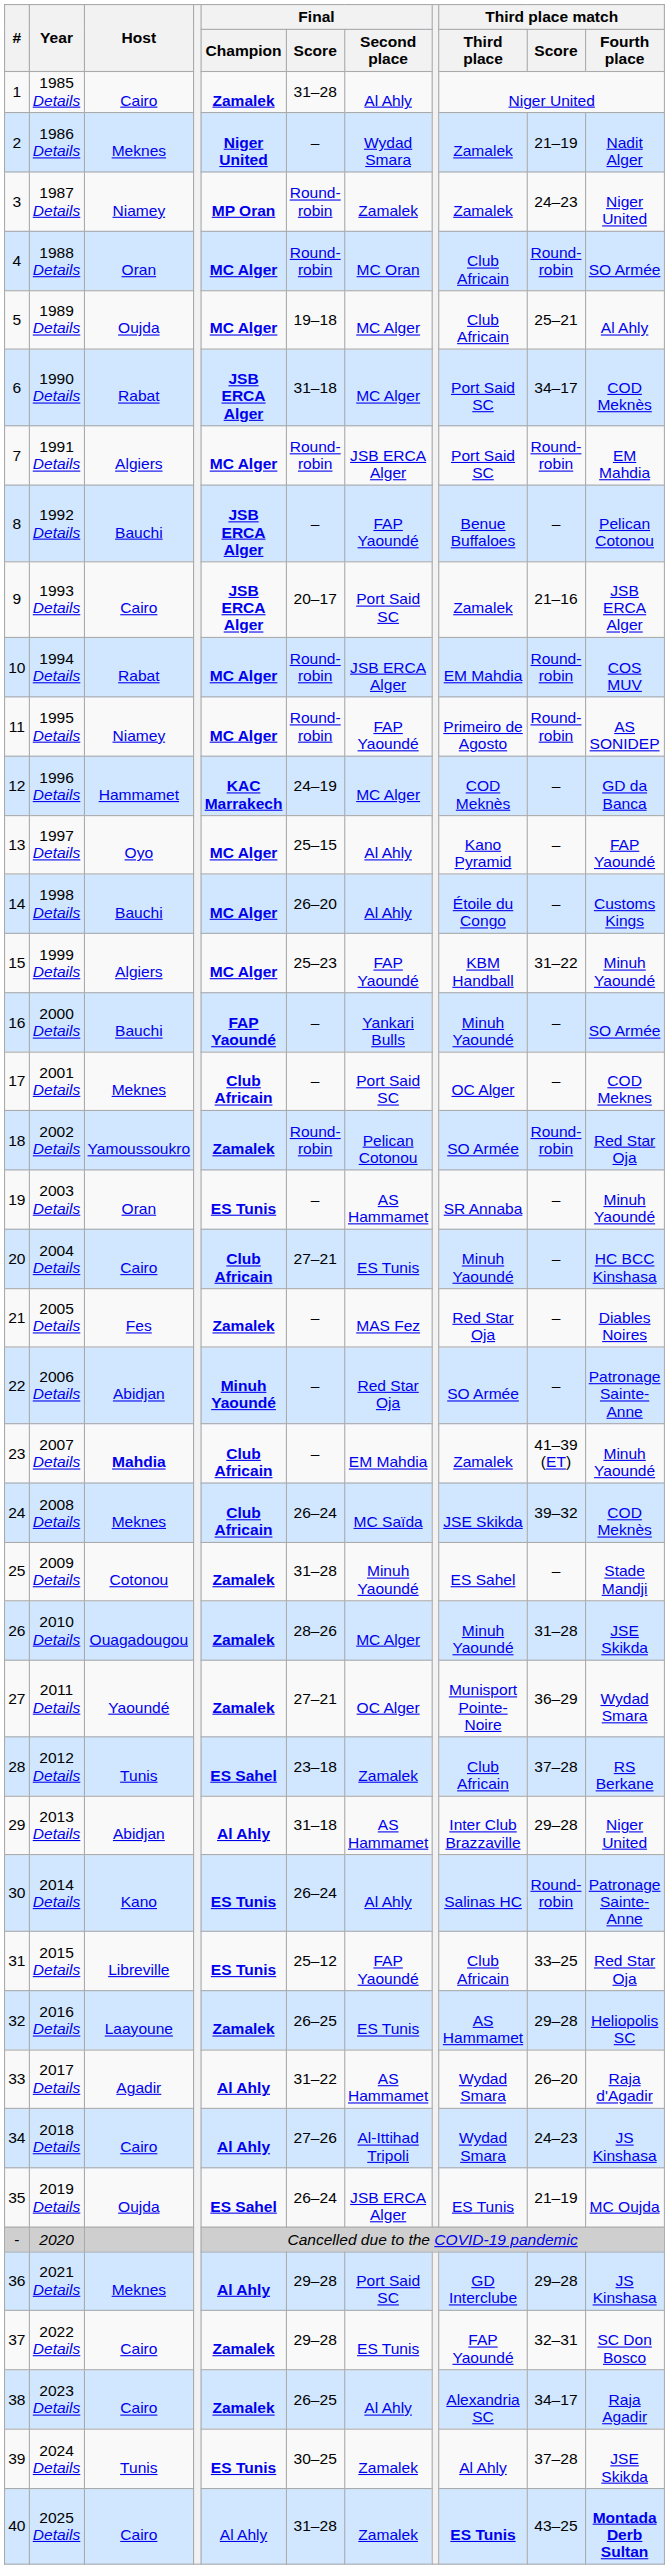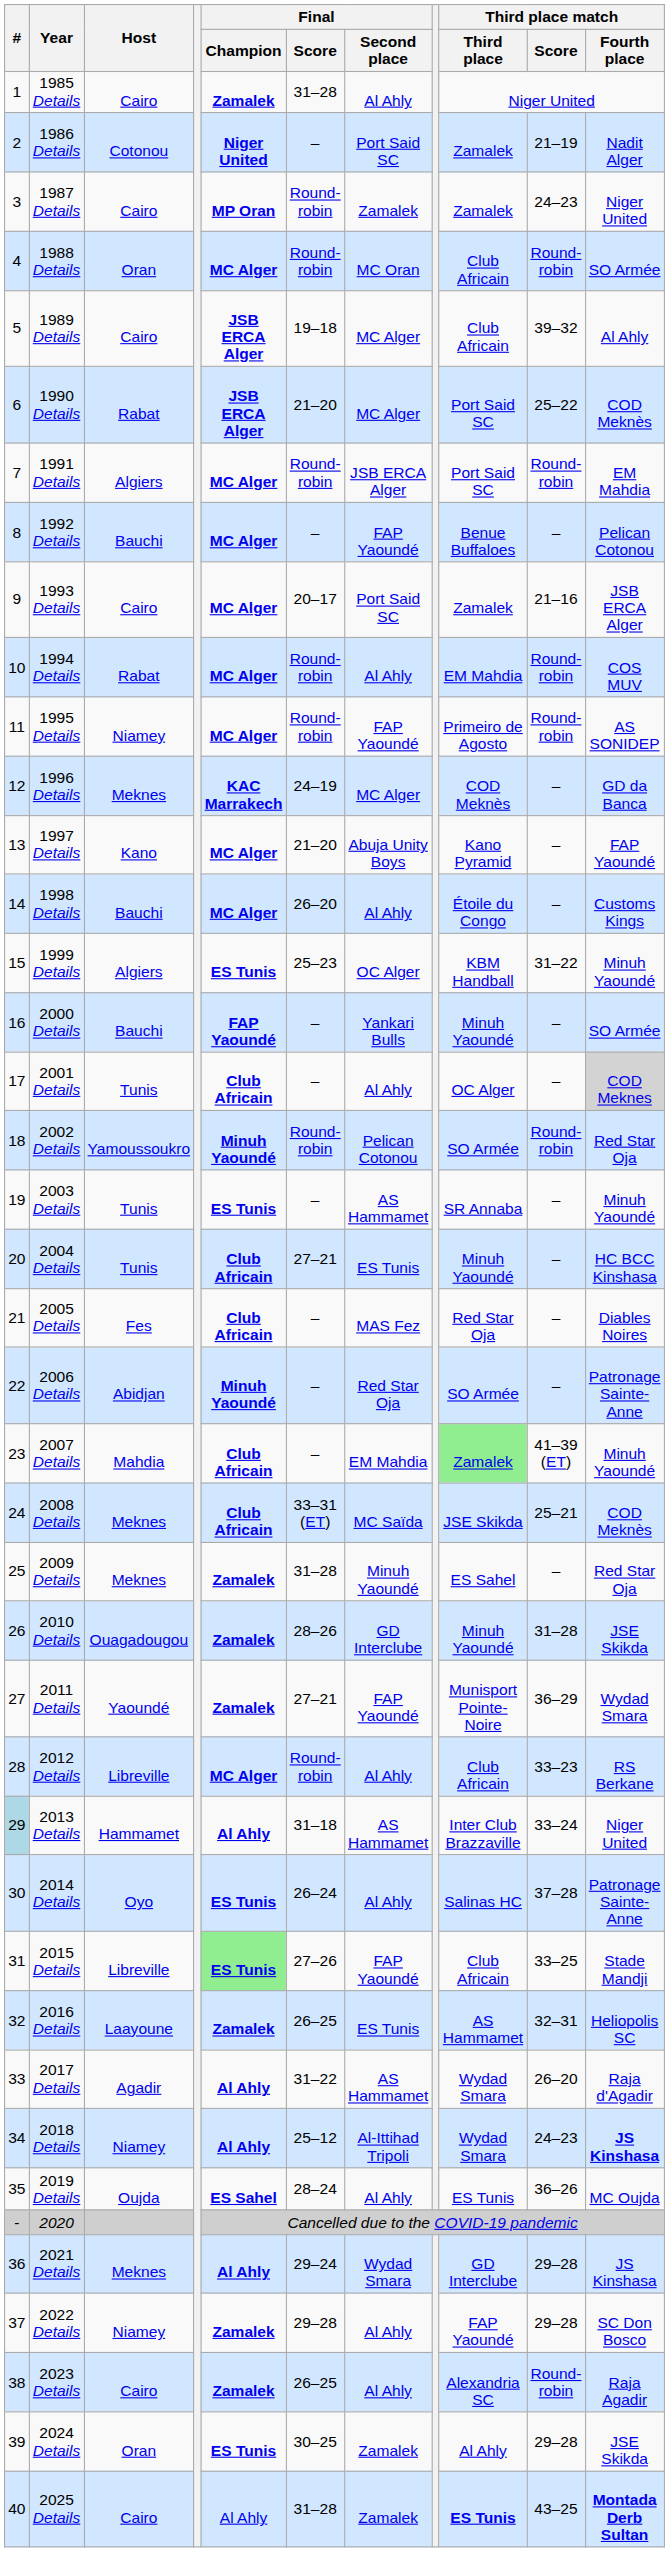 <table class="wikitable" style="font-size:90%; width: 98%; text-align: center;">
 <tr bgcolor=#C1D8FF>
 <th rowspan=2 width=3%>#</th>
 <th rowspan=2 width=5%>Year</th>
 <th rowspan=2 width=8%>Host</th>
 <th width=1% bgcolor=ffffff rowspan=43></th>
 <th colspan=3>Final</th>
 <th width=1% bgcolor=ffffff rowspan=37></th>
 <th colspan=3>Third place match</th>
 </tr>
 <tr bgcolor=#EFEFEF>
 <th width=16%>Champion</th>
 <th width=6%>Score</th>
 <th width=16%>Second place</th>
 <th width=16%>Third place</th>
 <th width=6%>Score</th>
 <th width=16%>Fourth place</th>
 </tr>
 <tr>
 <td>1</td>
 <td>1985<br><em><a href='#'>Details</a></em></td>
 <td><br><a href='#'>Cairo</a></td>
 <td> <br><strong><a href='#'>Zamalek</a></strong></td>
 <td>31–28</td>
 <td><br> <a href='#'>Al Ahly</a></td>
 <td colspan=3><br> <a href='#'>Niger United</a></td>
 </tr>
 <tr bgcolor=#D0E7FF>
 <td>2</td>
 <td>1986<br><em><a href='#'>Details</a></em></td>
-<td><br><a href='#'>Meknes</a></td>
+<td><br><a href='#'>Cotonou</a></td>
 <td><br><strong><a href='#'>Niger United</a></strong></td>
 <td>–</td>
-<td><br> <a href='#'>Wydad Smara</a></td>
+<td><br> <a href='#'>Port Said SC</a></td>
 <td><br><a href='#'>Zamalek</a></td>
 <td>21–19</td>
 <td><br> <a href='#'>Nadit Alger</a></td>
 </tr>
 <tr>
 <td>3</td>
 <td>1987<br><em><a href='#'>Details</a></em></td>
-<td><br><a href='#'>Niamey</a></td>
+<td><br><a href='#'>Cairo</a></td>
 <td><br><strong><a href='#'>MP Oran</a></strong></td>
 <td><a href='#'>Round-robin</a></td>
 <td><br> <a href='#'>Zamalek</a></td>
 <td><br> <a href='#'>Zamalek</a></td>
 <td>24–23</td>
 <td><br> <a href='#'>Niger United</a></td>
 </tr>
 <tr bgcolor=#D0E7FF>
 <td>4</td>
 <td>1988<br><em><a href='#'>Details</a></em></td>
 <td><br><a href='#'>Oran</a></td>
 <td><br><strong><a href='#'>MC Alger</a></strong></td>
 <td><a href='#'>Round-robin</a></td>
 <td><br> <a href='#'>MC Oran</a></td>
 <td><br> <a href='#'>Club Africain</a></td>
 <td><a href='#'>Round-robin</a></td>
 <td><br> <a href='#'>SO Armée</a></td>
 </tr>
 <tr>
 <td>5</td>
 <td>1989<br><em><a href='#'>Details</a></em></td>
-<td><br><a href='#'>Oujda</a></td>
-<td><br><strong><a href='#'>MC Alger</a></strong></td>
+<td><br><a href='#'>Cairo</a></td>
+<td><br><strong><a href='#'>JSB ERCA Alger</a></strong></td>
 <td>19–18</td>
 <td><br> <a href='#'>MC Alger</a></td>
 <td><br> <a href='#'>Club Africain</a></td>
-<td>25–21</td>
+<td>39–32</td>
 <td><br> <a href='#'>Al Ahly</a></td>
 </tr>
 <tr bgcolor=#D0E7FF>
 <td>6</td>
 <td>1990<br><em><a href='#'>Details</a></em></td>
 <td><br><a href='#'>Rabat</a></td>
 <td><br><strong><a href='#'>JSB ERCA Alger</a></strong></td>
-<td>31–18</td>
+<td>21–20</td>
 <td><br> <a href='#'>MC Alger</a></td>
 <td><br> <a href='#'>Port Said SC</a></td>
-<td>34–17</td>
+<td>25–22</td>
 <td><br> <a href='#'>COD Meknès</a></td>
 </tr>
 <tr>
 <td>7</td>
 <td>1991<br><em><a href='#'>Details</a></em></td>
 <td><br><a href='#'>Algiers</a></td>
 <td><br><strong><a href='#'>MC Alger</a></strong></td>
 <td><a href='#'>Round-robin</a></td>
 <td><br> <a href='#'>JSB ERCA Alger</a></td>
 <td><br> <a href='#'>Port Said SC</a></td>
 <td><a href='#'>Round-robin</a></td>
 <td><br> <a href='#'>EM Mahdia</a></td>
 </tr>
 <tr bgcolor=#D0E7FF>
 <td>8</td>
 <td>1992<br><em><a href='#'>Details</a></em></td>
 <td><br><a href='#'>Bauchi</a></td>
-<td><br><strong><a href='#'>JSB ERCA Alger</a></strong></td>
+<td><br><strong><a href='#'>MC Alger</a></strong></td>
 <td>–</td>
 <td><br> <a href='#'>FAP Yaoundé</a></td>
 <td><br> <a href='#'>Benue Buffaloes</a></td>
 <td>–</td>
 <td><br> <a href='#'>Pelican Cotonou</a></td>
 </tr>
 <tr>
 <td>9</td>
 <td>1993<br><em><a href='#'>Details</a></em></td>
 <td><br><a href='#'>Cairo</a></td>
-<td><br><strong><a href='#'>JSB ERCA Alger</a></strong></td>
+<td><br><strong><a href='#'>MC Alger</a></strong></td>
 <td>20–17</td>
 <td><br> <a href='#'>Port Said SC</a></td>
 <td><br> <a href='#'>Zamalek</a></td>
 <td>21–16</td>
 <td><br> <a href='#'>JSB ERCA Alger</a></td>
 </tr>
 <tr bgcolor=#D0E7FF>
 <td>10</td>
 <td>1994<br><em><a href='#'>Details</a></em></td>
 <td><br><a href='#'>Rabat</a></td>
 <td><br><strong><a href='#'>MC Alger</a></strong></td>
 <td><a href='#'>Round-robin</a></td>
-<td><br> <a href='#'>JSB ERCA Alger</a></td>
+<td><br> <a href='#'>Al Ahly</a></td>
 <td><br> <a href='#'>EM Mahdia</a></td>
 <td><a href='#'>Round-robin</a></td>
 <td><br> <a href='#'>COS MUV</a></td>
 </tr>
 <tr>
 <td>11</td>
 <td>1995<br><em><a href='#'>Details</a></em></td>
 <td><br><a href='#'>Niamey</a></td>
 <td><br><strong><a href='#'>MC Alger</a></strong></td>
 <td><a href='#'>Round-robin</a></td>
 <td><br> <a href='#'>FAP Yaoundé</a></td>
 <td><br> <a href='#'>Primeiro de Agosto</a></td>
 <td><a href='#'>Round-robin</a></td>
 <td><br> <a href='#'>AS SONIDEP</a></td>
 </tr>
 <tr bgcolor=#D0E7FF>
 <td>12</td>
 <td>1996<br><em><a href='#'>Details</a></em></td>
-<td><br><a href='#'>Hammamet</a></td>
+<td><br><a href='#'>Meknes</a></td>
 <td><br><strong><a href='#'>KAC Marrakech</a></strong></td>
 <td>24–19</td>
 <td><br> <a href='#'>MC Alger</a></td>
 <td><br> <a href='#'>COD Meknès</a></td>
 <td>–</td>
 <td><br> <a href='#'>GD da Banca</a></td>
 </tr>
 <tr>
 <td>13</td>
 <td>1997<br><em><a href='#'>Details</a></em></td>
-<td><br><a href='#'>Oyo</a></td>
+<td><br><a href='#'>Kano</a></td>
 <td><br><strong><a href='#'>MC Alger</a></strong></td>
-<td>25–15</td>
-<td><br> <a href='#'>Al Ahly</a></td>
+<td>21–20</td>
+<td><br> <a href='#'>Abuja Unity Boys</a></td>
 <td><br> <a href='#'>Kano Pyramid</a></td>
 <td>–</td>
 <td><br> <a href='#'>FAP Yaoundé</a></td>
 </tr>
 <tr bgcolor=#D0E7FF>
 <td>14</td>
 <td>1998<br><em><a href='#'>Details</a></em></td>
 <td><br><a href='#'>Bauchi</a></td>
 <td><br> <strong><a href='#'>MC Alger</a></strong></td>
 <td>26–20</td>
 <td><br><a href='#'>Al Ahly</a></td>
 <td><br> <a href='#'>Étoile du Congo</a></td>
 <td>–</td>
 <td><br> <a href='#'>Customs Kings</a></td>
 </tr>
 <tr>
 <td>15</td>
 <td>1999<br><em><a href='#'>Details</a></em></td>
 <td><br><a href='#'>Algiers</a></td>
-<td><br><strong><a href='#'>MC Alger</a></strong></td>
+<td><br><strong><a href='#'>ES Tunis</a></strong></td>
 <td>25–23</td>
-<td><br> <a href='#'>FAP Yaoundé</a></td>
+<td><br> <a href='#'>OC Alger</a></td>
 <td><br> <a href='#'>KBM Handball</a></td>
 <td>31–22</td>
 <td><br> <a href='#'>Minuh Yaoundé</a></td>
 </tr>
 <tr bgcolor=#D0E7FF>
 <td>16</td>
 <td>2000<br><em><a href='#'>Details</a></em></td>
 <td><br><a href='#'>Bauchi</a></td>
 <td><br><strong><a href='#'>FAP Yaoundé</a></strong></td>
 <td>–</td>
 <td><br> <a href='#'>Yankari Bulls</a></td>
 <td><br> <a href='#'>Minuh Yaoundé</a></td>
 <td>–</td>
 <td><br> <a href='#'>SO Armée</a></td>
 </tr>
 <tr>
 <td>17</td>
 <td>2001<br><em><a href='#'>Details</a></em></td>
-<td><br><a href='#'>Meknes</a></td>
+<td><br><a href='#'>Tunis</a></td>
 <td><br><strong><a href='#'>Club Africain</a></strong></td>
 <td>–</td>
-<td><br> <a href='#'>Port Said SC</a></td>
+<td><br> <a href='#'>Al Ahly</a></td>
 <td><br> <a href='#'>OC Alger</a></td>
 <td>–</td>
-<td><br> <a href='#'>COD Meknes</a></td>
+<td style="background: lightgrey;"><br> <a href='#'>COD Meknes</a></td>
 </tr>
 <tr bgcolor=#D0E7FF>
 <td>18</td>
 <td>2002<br><em><a href='#'>Details</a></em></td>
 <td><br><a href='#'>Yamoussoukro</a></td>
-<td><br><strong><a href='#'>Zamalek</a></strong></td>
+<td><br><strong><a href='#'>Minuh Yaoundé</a></strong></td>
 <td><a href='#'>Round-robin</a></td>
 <td><br> <a href='#'>Pelican Cotonou</a></td>
 <td><br> <a href='#'>SO Armée</a></td>
 <td><a href='#'>Round-robin</a></td>
 <td><br> <a href='#'>Red Star Oja</a></td>
 </tr>
 <tr>
 <td>19</td>
 <td>2003<br><em><a href='#'>Details</a></em></td>
-<td><br><a href='#'>Oran</a></td>
+<td><br><a href='#'>Tunis</a></td>
 <td><br><strong><a href='#'>ES Tunis</a></strong></td>
 <td>–</td>
 <td><br> <a href='#'>AS Hammamet</a></td>
 <td><br> <a href='#'>SR Annaba</a></td>
 <td>–</td>
 <td><br> <a href='#'>Minuh Yaoundé</a></td>
 </tr>
 <tr bgcolor=#D0E7FF>
 <td>20</td>
 <td>2004<br><em><a href='#'>Details</a></em></td>
-<td><br><a href='#'>Cairo</a></td>
+<td><br><a href='#'>Tunis</a></td>
 <td><br><strong><a href='#'>Club Africain</a></strong></td>
 <td>27–21</td>
 <td><br> <a href='#'>ES Tunis</a></td>
 <td><br> <a href='#'>Minuh Yaoundé</a></td>
 <td>–</td>
 <td><br> <a href='#'>HC BCC Kinshasa</a></td>
 </tr>
 <tr>
 <td>21</td>
 <td>2005<br><em><a href='#'>Details</a></em></td>
 <td><br><a href='#'>Fes</a></td>
-<td><br><strong><a href='#'>Zamalek</a></strong></td>
+<td><br><strong><a href='#'>Club Africain</a></strong></td>
 <td>–</td>
 <td><br> <a href='#'>MAS Fez</a></td>
 <td><br> <a href='#'>Red Star Oja</a></td>
 <td>–</td>
 <td><br> <a href='#'>Diables Noires</a></td>
 </tr>
 <tr bgcolor=#D0E7FF>
 <td>22</td>
 <td>2006<br><em><a href='#'>Details</a></em></td>
 <td><br><a href='#'>Abidjan</a></td>
 <td><br><strong><a href='#'>Minuh Yaoundé</a></strong></td>
 <td>–</td>
 <td><br> <a href='#'>Red Star Oja</a></td>
 <td><br> <a href='#'>SO Armée</a></td>
 <td>–</td>
 <td><br> <a href='#'>Patronage Sainte-Anne</a></td>
 </tr>
 <tr>
 <td>23</td>
 <td>2007<br><em><a href='#'>Details</a></em></td>
-<td><strong><br><a href='#'>Mahdia</a></strong></td>
+<td><br><a href='#'>Mahdia</a></td>
 <td><br><strong><a href='#'>Club Africain</a></strong></td>
 <td>–</td>
 <td><br> <a href='#'>EM Mahdia</a></td>
-<td><br> <a href='#'>Zamalek</a></td>
+<td style="background: lightgreen;"><br> <a href='#'>Zamalek</a></td>
 <td>41–39 (<a href='#'>ET</a>)</td>
 <td><br> <a href='#'>Minuh Yaoundé</a></td>
 </tr>
 <tr bgcolor=#D0E7FF>
 <td>24</td>
 <td>2008<br><em><a href='#'>Details</a></em></td>
 <td><br><a href='#'>Meknes</a></td>
 <td><br><strong><a href='#'>Club Africain</a></strong></td>
-<td>26–24</td>
+<td>33–31 (<a href='#'>ET</a>)</td>
 <td><br> <a href='#'>MC Saïda</a></td>
 <td><br> <a href='#'>JSE Skikda</a></td>
-<td>39–32</td>
+<td>25–21</td>
 <td><br> <a href='#'>COD Meknès</a></td>
 </tr>
 <tr>
 <td>25</td>
 <td>2009<br><em><a href='#'>Details</a></em></td>
-<td><br><a href='#'>Cotonou</a></td>
+<td><br><a href='#'>Meknes</a></td>
 <td><br> <strong><a href='#'>Zamalek</a></strong></td>
 <td>31–28</td>
 <td><br> <a href='#'>Minuh Yaoundé</a></td>
 <td><br> <a href='#'>ES Sahel</a></td>
 <td>–</td>
-<td><br> <a href='#'>Stade Mandji</a></td>
+<td><br> <a href='#'>Red Star Oja</a></td>
 </tr>
 <tr bgcolor=#D0E7FF>
 <td>26</td>
 <td>2010<br><em><a href='#'>Details</a></em></td>
 <td><br><a href='#'>Ouagadougou</a></td>
 <td><br><strong><a href='#'>Zamalek</a></strong></td>
 <td>28–26</td>
-<td><br> <a href='#'>MC Alger</a></td>
+<td><br> <a href='#'>GD Interclube</a></td>
 <td><br> <a href='#'>Minuh Yaoundé</a></td>
 <td>31–28</td>
 <td><br> <a href='#'>JSE Skikda</a></td>
 </tr>
 <tr>
 <td>27</td>
 <td>2011<br><em><a href='#'>Details</a></em></td>
 <td><br><a href='#'>Yaoundé</a></td>
 <td><br><strong><a href='#'>Zamalek</a></strong></td>
 <td>27–21</td>
-<td><br> <a href='#'>OC Alger</a></td>
+<td><br> <a href='#'>FAP Yaoundé</a></td>
 <td><br> <a href='#'>Munisport Pointe-Noire</a></td>
 <td>36–29</td>
 <td><br> <a href='#'>Wydad Smara</a></td>
 </tr>
 <tr bgcolor=#D0E7FF>
 <td>28</td>
 <td>2012<br><em><a href='#'>Details</a></em></td>
-<td><br><a href='#'>Tunis</a></td>
-<td><br><strong><a href='#'>ES Sahel</a></strong></td>
-<td>23–18</td>
-<td><br> <a href='#'>Zamalek</a></td>
+<td><br><a href='#'>Libreville</a></td>
+<td><br><strong><a href='#'>MC Alger</a></strong></td>
+<td><a href='#'>Round-robin</a></td>
+<td><br> <a href='#'>Al Ahly</a></td>
 <td><br> <a href='#'>Club Africain</a></td>
-<td>37–28</td>
+<td>33–23</td>
 <td><br> <a href='#'>RS Berkane</a></td>
 </tr>
 <tr>
-<td>29</td>
+<td style="background: lightblue;">29</td>
 <td>2013<br><em><a href='#'>Details</a></em></td>
-<td><br><a href='#'>Abidjan</a></td>
+<td><br><a href='#'>Hammamet</a></td>
 <td><br><strong><a href='#'>Al Ahly</a></strong></td>
 <td>31–18</td>
 <td><br> <a href='#'>AS Hammamet</a></td>
 <td><br> <a href='#'>Inter Club Brazzaville</a></td>
-<td>29–28</td>
+<td>33–24</td>
 <td><br> <a href='#'>Niger United</a></td>
 </tr>
 <tr bgcolor=#D0E7FF>
 <td>30</td>
 <td>2014<br><em><a href='#'>Details</a></em></td>
-<td><br><a href='#'>Kano</a></td>
+<td><br><a href='#'>Oyo</a></td>
 <td><br><strong><a href='#'>ES Tunis</a></strong></td>
 <td>26–24</td>
 <td><br> <a href='#'>Al Ahly</a></td>
 <td><br> <a href='#'>Salinas HC</a></td>
-<td><a href='#'>Round-robin</a></td>
+<td>37–28</td>
 <td><br> <a href='#'>Patronage Sainte-Anne</a></td>
 </tr>
 <tr>
 <td>31</td>
 <td>2015<br><em><a href='#'>Details</a></em></td>
 <td><br><a href='#'>Libreville</a></td>
-<td><br><strong><a href='#'>ES Tunis</a></strong></td>
-<td>25–12</td>
+<td style="background: lightgreen;"><br><strong><a href='#'>ES Tunis</a></strong></td>
+<td>27–26</td>
 <td><br> <a href='#'>FAP Yaoundé</a></td>
 <td><br> <a href='#'>Club Africain</a></td>
 <td>33–25</td>
-<td><br> <a href='#'>Red Star Oja</a></td>
+<td><br> <a href='#'>Stade Mandji</a></td>
 </tr>
 <tr bgcolor=#D0E7FF>
 <td>32</td>
 <td>2016<br><em><a href='#'>Details</a></em></td>
 <td><br><a href='#'>Laayoune</a></td>
 <td><br><strong><a href='#'>Zamalek</a></strong></td>
 <td>26–25</td>
 <td><br><a href='#'>ES Tunis</a></td>
 <td><br><a href='#'>AS Hammamet</a></td>
-<td>29–28</td>
+<td>32–31</td>
 <td><br><a href='#'>Heliopolis SC</a></td>
 </tr>
 <tr>
 <td>33</td>
 <td>2017<br><em><a href='#'>Details</a></em></td>
 <td><br><a href='#'>Agadir</a></td>
 <td><br><strong><a href='#'>Al Ahly</a></strong></td>
 <td>31–22</td>
 <td><br> <a href='#'>AS Hammamet</a></td>
 <td><br> <a href='#'>Wydad Smara</a></td>
 <td>26–20</td>
 <td><br> <a href='#'>Raja d'Agadir</a></td>
 </tr>
 <tr bgcolor=#D0E7FF>
 <td>34</td>
 <td>2018<br><em><a href='#'>Details</a></em></td>
-<td><br><a href='#'>Cairo</a></td>
+<td><br><a href='#'>Niamey</a></td>
 <td><br><strong><a href='#'>Al Ahly</a></strong></td>
-<td>27–26</td>
+<td>25–12</td>
 <td><br> <a href='#'>Al-Ittihad Tripoli</a></td>
 <td><br> <a href='#'>Wydad Smara</a></td>
 <td>24–23</td>
-<td><br> <a href='#'>JS Kinshasa</a></td>
+<td><strong><br> <a href='#'>JS Kinshasa</a></strong></td>
 </tr>
 <tr>
 <td>35</td>
 <td>2019<br><em><a href='#'>Details</a></em></td>
 <td><br><a href='#'>Oujda</a></td>
 <td><br><strong><a href='#'>ES Sahel</a></strong></td>
-<td>26–24</td>
-<td><br> <a href='#'>JSB ERCA Alger</a></td>
+<td>28–24</td>
+<td><br><a href='#'>Al Ahly</a></td>
 <td><br><a href='#'>ES Tunis</a></td>
-<td>21–19</td>
+<td>36–26</td>
 <td><br><a href='#'>MC Oujda</a></td>
 </tr>
 <tr bgcolor=#cfcfcf>
 <td>-</td>
 <td><em>2020</em></td>
 <td></td>
 <td colspan=9><em>Cancelled due to the <a href='#'>COVID-19 pandemic</a></em></td>
 </tr>
 <tr bgcolor=#D0E7FF>
 <td>36</td>
 <td>2021<br><em><a href='#'>Details</a></em></td>
 <td><br><a href='#'>Meknes</a></td>
 <td><br><strong><a href='#'>Al Ahly</a></strong></td>
-<td>29–28</td>
-<td><br> <a href='#'>Port Said SC</a></td>
+<td>29–24</td>
+<td><br> <a href='#'>Wydad Smara</a></td>
 <th width=1% bgcolor=ffffff rowspan=5></th>
 <td><br> <a href='#'>GD Interclube</a></td>
 <td>29–28</td>
 <td><br> <a href='#'>JS Kinshasa</a></td>
 </tr>
 <tr>
 <td>37</td>
 <td>2022<br><em><a href='#'>Details</a></em></td>
-<td><br><a href='#'>Cairo</a></td>
+<td><br><a href='#'>Niamey</a></td>
 <td> <br><strong><a href='#'>Zamalek</a></strong></td>
 <td>29–28</td>
-<td><br><a href='#'>ES Tunis</a></td>
+<td><br> <a href='#'>Al Ahly</a></td>
 <td><br> <a href='#'>FAP Yaoundé</a></td>
-<td>32–31</td>
+<td>29–28</td>
 <td><br> <a href='#'>SC Don Bosco</a></td>
 </tr>
 <tr bgcolor=#D0E7FF>
 <td>38</td>
 <td>2023<br><em><a href='#'>Details</a></em></td>
 <td><br><a href='#'>Cairo</a></td>
 <td> <br><strong><a href='#'>Zamalek</a></strong></td>
 <td>26–25</td>
 <td><br> <a href='#'>Al Ahly</a></td>
 <td><br> <a href='#'>Alexandria SC</a></td>
-<td>34–17</td>
+<td><a href='#'>Round-robin</a></td>
 <td><br> <a href='#'>Raja Agadir</a></td>
 </tr>
 <tr>
 <td>39</td>
 <td>2024<br><em><a href='#'>Details</a></em></td>
-<td><br><a href='#'>Tunis</a></td>
+<td><br><a href='#'>Oran</a></td>
 <td> <br><strong> <a href='#'>ES Tunis</a> </strong></td>
 <td>30–25</td>
 <td> <br><a href='#'>Zamalek</a></td>
 <td><br> <a href='#'>Al Ahly</a></td>
-<td>37–28</td>
+<td>29–28</td>
 <td><br><a href='#'>JSE Skikda</a></td>
 </tr>
 <tr bgcolor=#D0E7FF>
 <td>40</td>
 <td>2025<br><em><a href='#'>Details</a></em></td>
 <td><br><a href='#'>Cairo</a></td>
 <td><br> <a href='#'>Al Ahly</a></td>
 <td>31–28</td>
 <td> <br><a href='#'>Zamalek</a></td>
 <td> <br><strong> <a href='#'>ES Tunis</a></strong></td>
 <td>43–25</td>
 <td> <br><strong> <a href='#'>Montada Derb Sultan</a></strong></td>
 </tr>
 </table>
